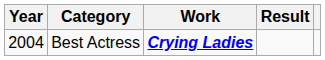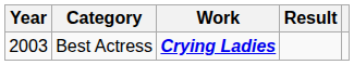 <table class="wikitable sortable">
 <tr>
 <th>Year</th>
 <th>Category</th>
 <th>Work</th>
 <th>Result</th>
 <th></th>
 </tr>
 <tr>
-<td>2004</td>
+<td>2003</td>
 <td>Best Actress</td>
 <td><strong><em><a href='#'>Crying Ladies</a></em></strong></td>
 <td></td>
 <td></td>
 </tr>
 </table>
